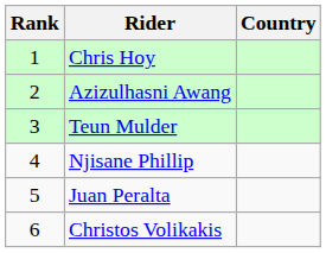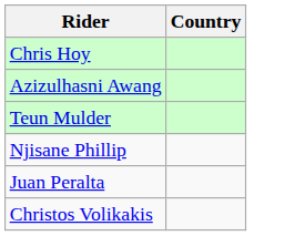 <table class="wikitable sortable" style="font-size:95%" style="width:25em;">
 <tr>
-<th>Rank</th>
 <th>Rider</th>
 <th>Country</th>
 </tr>
 <tr bgcolor=ccffcc>
-<td align=center>1</td>
 <td><a href='#'>Chris Hoy</a></td>
 <td></td>
 </tr>
 <tr bgcolor=ccffcc>
-<td align=center>2</td>
 <td><a href='#'>Azizulhasni Awang</a></td>
 <td></td>
 </tr>
 <tr bgcolor=ccffcc>
-<td align=center>3</td>
 <td><a href='#'>Teun Mulder</a></td>
 <td></td>
 </tr>
 <tr>
-<td align=center>4</td>
 <td><a href='#'>Njisane Phillip</a></td>
 <td></td>
 </tr>
 <tr>
-<td align=center>5</td>
 <td><a href='#'>Juan Peralta</a></td>
 <td></td>
 </tr>
 <tr>
-<td align=center>6</td>
 <td><a href='#'>Christos Volikakis</a></td>
 <td></td>
 </tr>
 </table>
